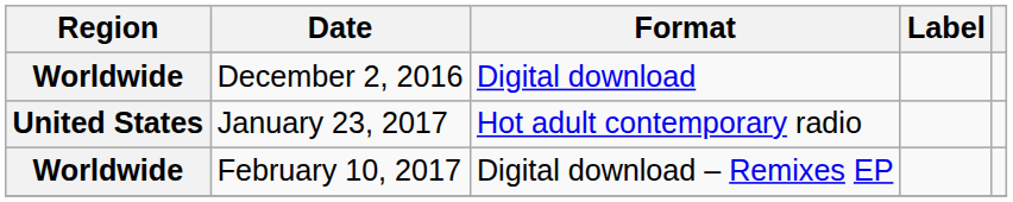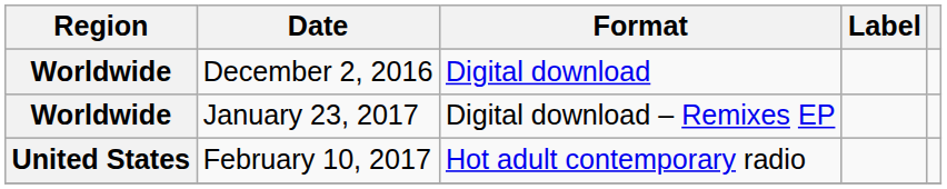 <table class="wikitable plainrowheaders">
 <tr>
 <th>Region</th>
 <th>Date</th>
 <th>Format</th>
 <th>Label</th>
 <th></th>
 </tr>
 <tr>
 <th scope="row">Worldwide</th>
 <td>December 2, 2016</td>
 <td><a href='#'>Digital download</a></td>
 <td></td>
 <td></td>
 </tr>
 <tr>
-<th scope="row">United States</th>
+<th scope="row">Worldwide</th>
 <td>January 23, 2017</td>
-<td><a href='#'>Hot adult contemporary</a> radio</td>
+<td>Digital download – <a href='#'>Remixes</a> <a href='#'>EP</a></td>
 <td></td>
 <td></td>
 </tr>
 <tr>
-<th scope="row">Worldwide</th>
+<th scope="row">United States</th>
 <td>February 10, 2017</td>
-<td>Digital download – <a href='#'>Remixes</a> <a href='#'>EP</a></td>
+<td><a href='#'>Hot adult contemporary</a> radio</td>
 <td></td>
 <td></td>
 </tr>
 <tr>
 </tr>
 </table>
